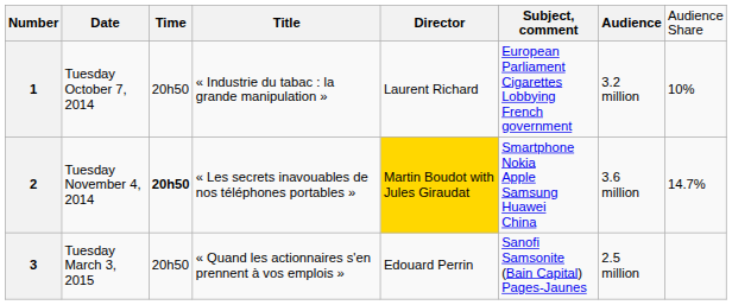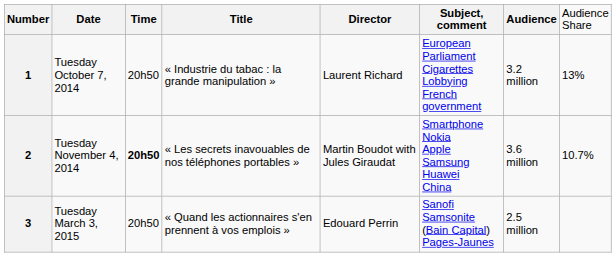 <table class="wikitable sortable centre">
 <tr>
 <th>Number</th>
 <th>Date</th>
 <th>Time</th>
 <th>Title</th>
 <th>Director</th>
 <th class="unsortable">Subject, comment</th>
 <th>Audience</th>
 <td>Audience<br>Share</td>
 </tr>
 <tr>
 <th>1</th>
 <td>Tuesday<br>October 7, 2014</td>
 <td>20h50</td>
 <td>« Industrie du tabac : la grande manipulation »</td>
 <td>Laurent Richard</td>
 <td><a href='#'>European Parliament</a><br> <a href='#'>Cigarettes</a><br> <a href='#'>Lobbying</a><br> <a href='#'>French government</a></td>
 <td>3.2<br>million</td>
-<td>10%</td>
+<td>13%</td>
 </tr>
 <tr>
 <th>2</th>
 <td>Tuesday<br>November 4, 2014</td>
 <td><strong>20h50</strong></td>
 <td>« Les secrets inavouables de nos téléphones portables »</td>
-<td style="background: gold;">Martin Boudot with Jules Giraudat</td>
+<td>Martin Boudot with Jules Giraudat</td>
 <td><a href='#'>Smartphone</a><br><a href='#'>Nokia</a><br><a href='#'>Apple</a><br> <a href='#'>Samsung</a><br> <a href='#'>Huawei</a><br> <a href='#'>China</a></td>
 <td>3.6<br>million</td>
-<td>14.7%</td>
+<td>10.7%</td>
 </tr>
 <tr>
 <th>3</th>
 <td>Tuesday<br>March 3, 2015</td>
 <td>20h50</td>
 <td>« Quand les actionnaires s'en prennent à vos emplois »</td>
 <td>Edouard Perrin</td>
 <td><a href='#'>Sanofi</a><br> <a href='#'>Samsonite</a><br> (<a href='#'>Bain Capital</a>)<br> <a href='#'>Pages-Jaunes</a><br></td>
 <td>2.5<br>million</td>
 <td></td>
 </tr>
 </table>
